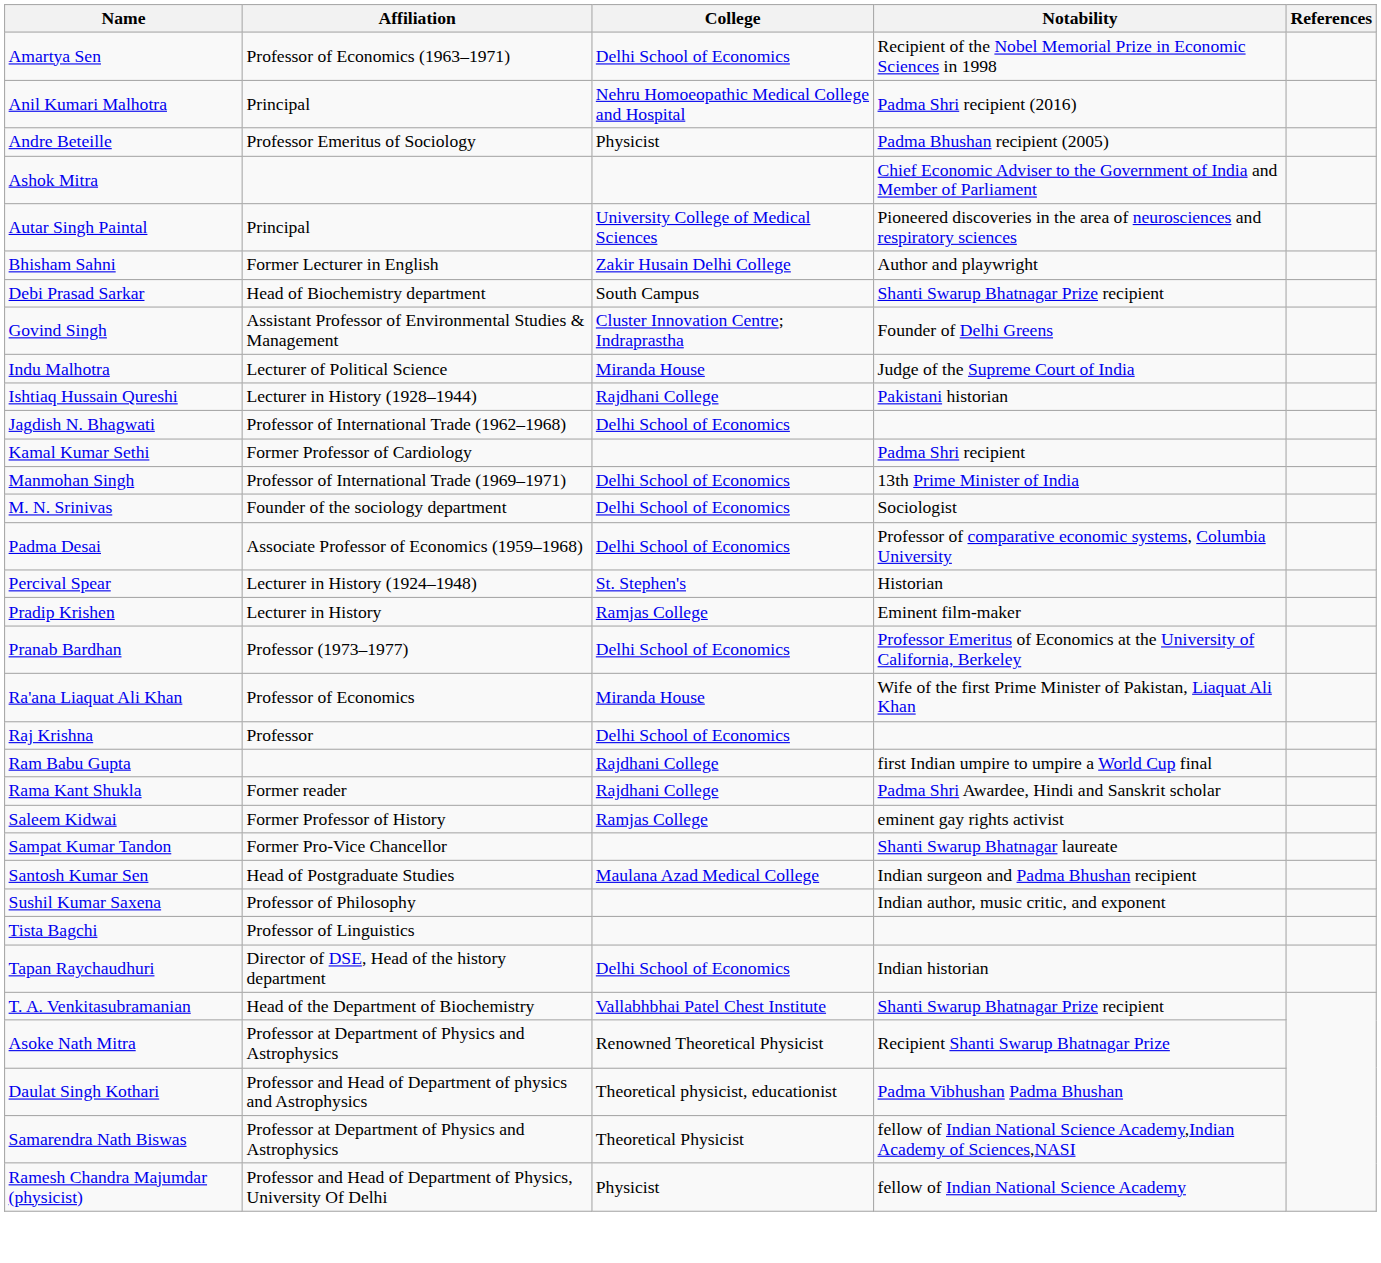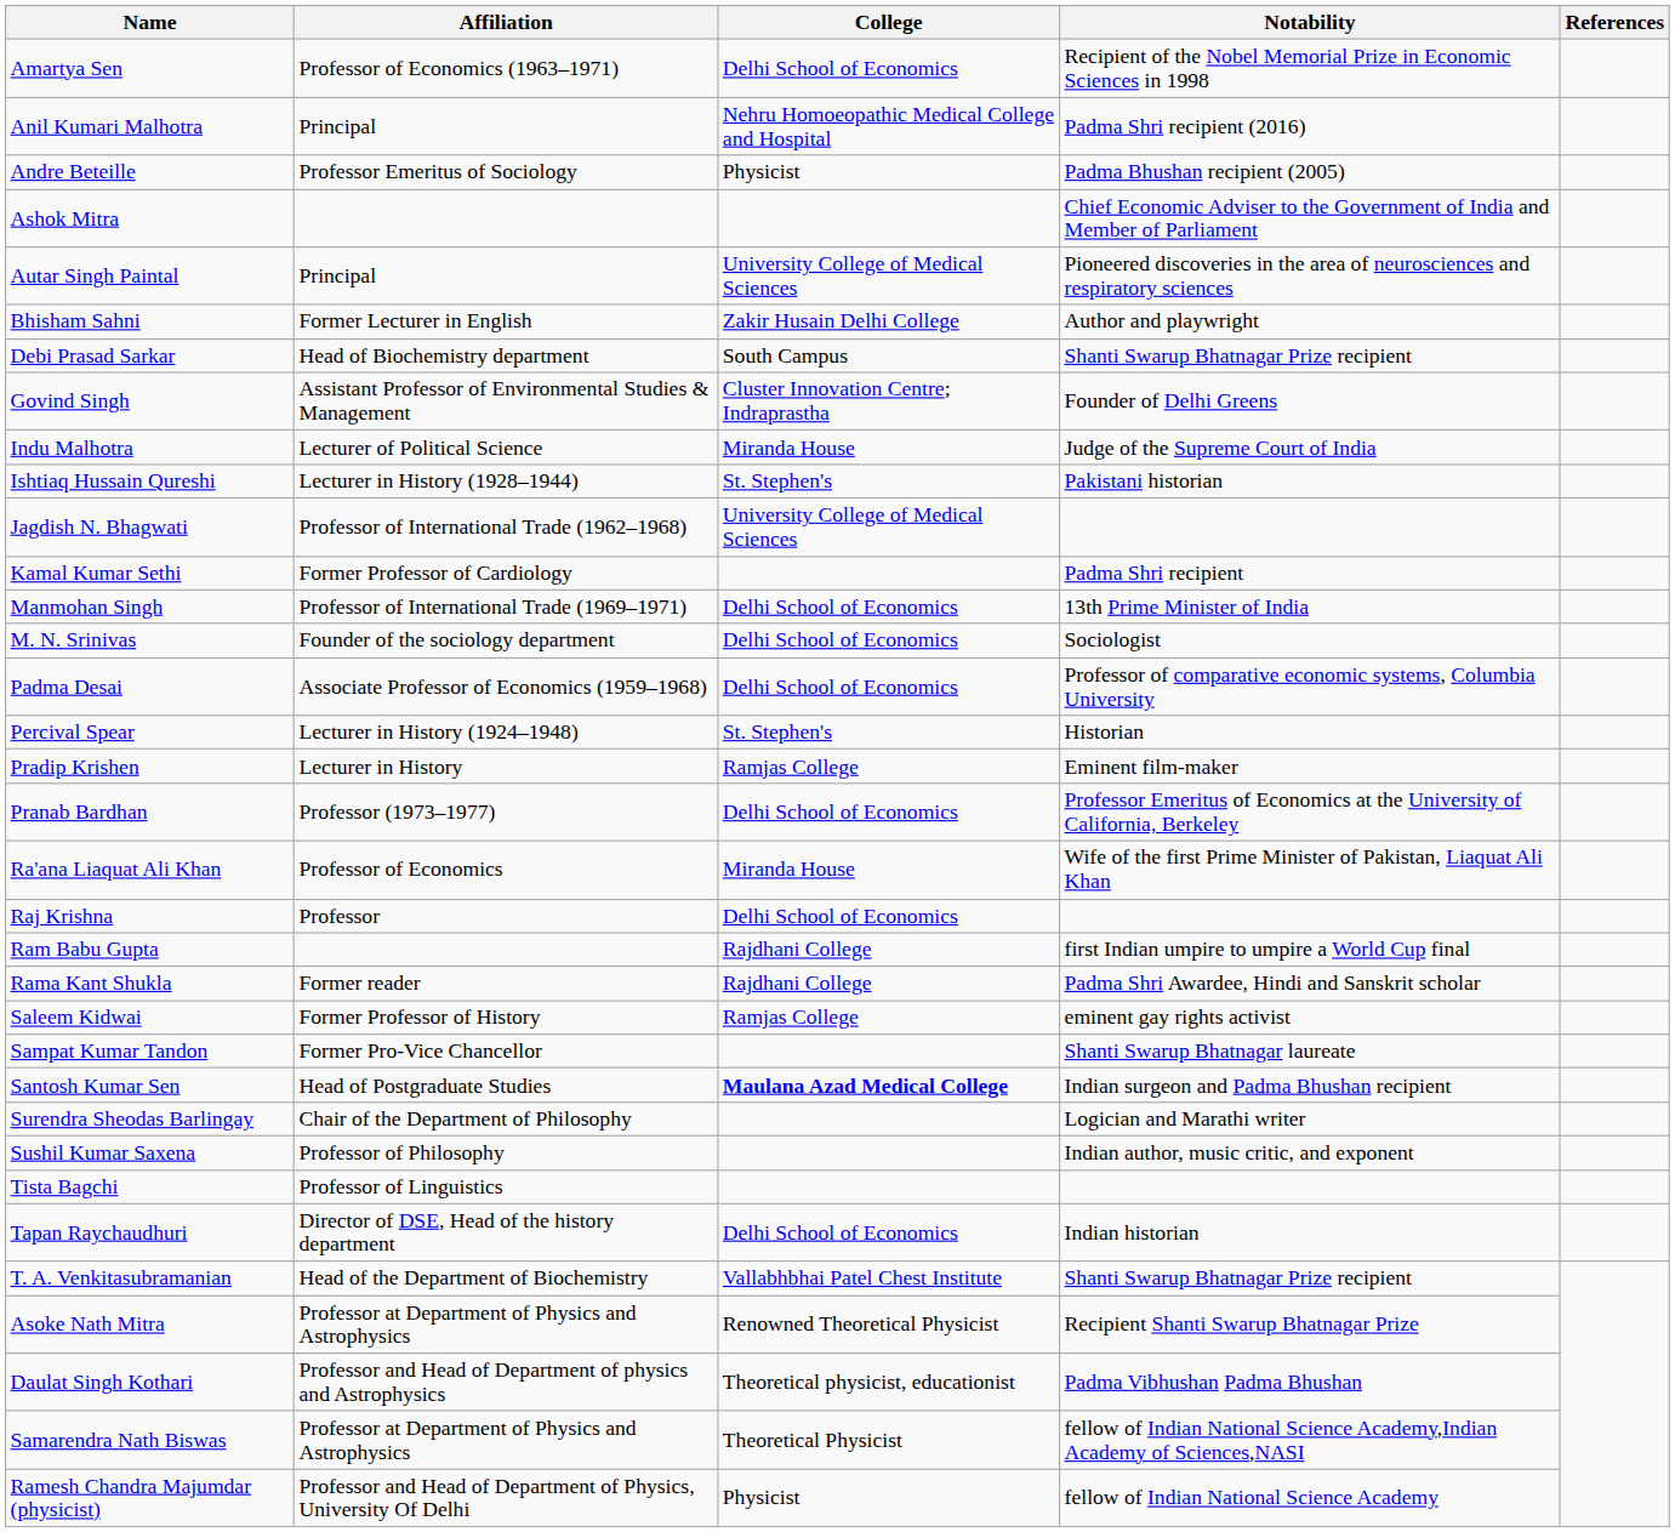 <table class="wikitable sortable">
 <tr>
 <th>Name</th>
 <th class="unsortable">Affiliation</th>
 <th>College</th>
 <th class="unsortable">Notability</th>
 <th class="unsortable">References</th>
 </tr>
 <tr>
 <td><a href='#'>Amartya Sen</a></td>
 <td>Professor of Economics (1963–1971)</td>
 <td><a href='#'>Delhi School of Economics</a></td>
 <td>Recipient of the <a href='#'>Nobel Memorial Prize in Economic Sciences</a> in 1998</td>
 <td></td>
 </tr>
 <tr>
 <td><a href='#'>Anil Kumari Malhotra</a></td>
 <td>Principal</td>
 <td><a href='#'>Nehru Homoeopathic Medical College and Hospital</a></td>
 <td><a href='#'>Padma Shri</a> recipient (2016)</td>
 <td></td>
 </tr>
 <tr>
 <td><a href='#'>Andre Beteille</a></td>
 <td>Professor Emeritus of Sociology</td>
 <td>Physicist</td>
 <td><a href='#'>Padma Bhushan</a> recipient (2005)</td>
 <td></td>
 </tr>
 <tr>
 <td><a href='#'>Ashok Mitra</a></td>
 <td></td>
 <td></td>
 <td><a href='#'>Chief Economic Adviser to the Government of India</a> and <a href='#'>Member of Parliament</a></td>
 <td></td>
 </tr>
 <tr>
 <td><a href='#'>Autar Singh Paintal</a></td>
 <td>Principal</td>
 <td><a href='#'>University College of Medical Sciences</a></td>
 <td>Pioneered discoveries in the area of <a href='#'>neurosciences</a> and <a href='#'>respiratory sciences</a></td>
 <td></td>
 </tr>
 <tr>
 <td><a href='#'>Bhisham Sahni</a></td>
 <td>Former Lecturer in English</td>
 <td><a href='#'>Zakir Husain Delhi College</a></td>
 <td>Author and playwright</td>
 <td></td>
 </tr>
 <tr>
 <td><a href='#'>Debi Prasad Sarkar</a></td>
 <td>Head of Biochemistry department</td>
 <td>South Campus</td>
 <td><a href='#'>Shanti Swarup Bhatnagar Prize</a> recipient</td>
 <td></td>
 </tr>
 <tr>
 <td><a href='#'>Govind Singh</a></td>
 <td>Assistant Professor of Environmental Studies & Management</td>
 <td><a href='#'>Cluster Innovation Centre</a>;<br><a href='#'>Indraprastha</a></td>
 <td>Founder of <a href='#'>Delhi Greens</a></td>
 <td></td>
 </tr>
 <tr>
 <td><a href='#'>Indu Malhotra</a></td>
 <td>Lecturer of Political Science</td>
 <td><a href='#'>Miranda House</a></td>
 <td>Judge of the <a href='#'>Supreme Court of India</a></td>
 <td></td>
 </tr>
 <tr>
 <td><a href='#'>Ishtiaq Hussain Qureshi</a></td>
 <td>Lecturer in History (1928–1944)</td>
-<td><a href='#'>Rajdhani College</a></td>
+<td><a href='#'>St. Stephen's</a></td>
 <td><a href='#'>Pakistani</a> historian</td>
 <td></td>
 </tr>
 <tr>
 <td><a href='#'>Jagdish N. Bhagwati</a></td>
 <td>Professor of International Trade (1962–1968)</td>
-<td><a href='#'>Delhi School of Economics</a></td>
+<td><a href='#'>University College of Medical Sciences</a></td>
 <td></td>
 <td></td>
 </tr>
 <tr>
 <td><a href='#'>Kamal Kumar Sethi</a></td>
 <td>Former Professor of Cardiology</td>
 <td></td>
 <td><a href='#'>Padma Shri</a> recipient</td>
 <td></td>
 </tr>
 <tr>
 <td><a href='#'>Manmohan Singh</a></td>
 <td>Professor of International Trade (1969–1971)</td>
 <td><a href='#'>Delhi School of Economics</a></td>
 <td>13th <a href='#'>Prime Minister of India</a></td>
 <td></td>
 </tr>
 <tr>
 <td><a href='#'>M. N. Srinivas</a></td>
 <td>Founder of the sociology department</td>
 <td><a href='#'>Delhi School of Economics</a></td>
 <td>Sociologist</td>
 <td></td>
 </tr>
 <tr>
 <td><a href='#'>Padma Desai</a></td>
 <td>Associate Professor of Economics (1959–1968)</td>
 <td><a href='#'>Delhi School of Economics</a></td>
 <td>Professor of <a href='#'>comparative economic systems</a>, <a href='#'>Columbia University</a></td>
 <td></td>
 </tr>
 <tr>
 <td><a href='#'>Percival Spear</a></td>
 <td>Lecturer in History (1924–1948)</td>
 <td><a href='#'>St. Stephen's</a></td>
 <td>Historian</td>
 <td></td>
 </tr>
 <tr>
 <td><a href='#'>Pradip Krishen</a></td>
 <td>Lecturer in History</td>
 <td><a href='#'>Ramjas College</a></td>
 <td>Eminent film-maker</td>
 <td></td>
 </tr>
 <tr>
 <td><a href='#'>Pranab Bardhan</a></td>
 <td>Professor (1973–1977)</td>
 <td><a href='#'>Delhi School of Economics</a></td>
 <td><a href='#'>Professor Emeritus</a> of Economics at the <a href='#'>University of California, Berkeley</a></td>
 <td></td>
 </tr>
 <tr>
 <td><a href='#'>Ra'ana Liaquat Ali Khan</a></td>
 <td>Professor of Economics</td>
 <td><a href='#'>Miranda House</a></td>
 <td>Wife of the first Prime Minister of Pakistan, <a href='#'>Liaquat Ali Khan</a></td>
 <td></td>
 </tr>
 <tr>
 <td><a href='#'>Raj Krishna</a></td>
 <td>Professor</td>
 <td><a href='#'>Delhi School of Economics</a></td>
 <td></td>
 <td></td>
 </tr>
 <tr>
 <td><a href='#'>Ram Babu Gupta</a></td>
 <td></td>
 <td><a href='#'>Rajdhani College</a></td>
 <td>first Indian umpire to umpire a <a href='#'>World Cup</a> final</td>
 <td></td>
 </tr>
 <tr>
 <td><a href='#'>Rama Kant Shukla</a></td>
 <td>Former reader</td>
 <td><a href='#'>Rajdhani College</a></td>
 <td><a href='#'>Padma Shri</a> Awardee, Hindi and Sanskrit scholar</td>
 <td></td>
 </tr>
 <tr>
 <td><a href='#'>Saleem Kidwai</a></td>
 <td>Former Professor of History</td>
 <td><a href='#'>Ramjas College</a></td>
 <td>eminent gay rights activist</td>
 <td></td>
 </tr>
 <tr>
 <td><a href='#'>Sampat Kumar Tandon</a></td>
 <td>Former Pro-Vice Chancellor</td>
 <td></td>
 <td><a href='#'>Shanti Swarup Bhatnagar</a> laureate</td>
 <td></td>
 </tr>
 <tr>
 <td><a href='#'>Santosh Kumar Sen</a></td>
 <td>Head of Postgraduate Studies</td>
-<td><a href='#'>Maulana Azad Medical College</a></td>
+<td><strong><a href='#'>Maulana Azad Medical College</a></strong></td>
 <td>Indian surgeon and <a href='#'>Padma Bhushan</a> recipient</td>
+<td></td>
+</tr>
+<tr>
+<td><a href='#'>Surendra Sheodas Barlingay</a></td>
+<td>Chair of the Department of Philosophy</td>
+<td></td>
+<td>Logician and Marathi writer</td>
 <td></td>
 </tr>
 <tr>
 <td><a href='#'>Sushil Kumar Saxena</a></td>
 <td>Professor of Philosophy</td>
 <td></td>
 <td>Indian author, music critic, and exponent</td>
 <td></td>
 </tr>
 <tr>
 <td><a href='#'>Tista Bagchi</a></td>
 <td>Professor of Linguistics</td>
 <td></td>
 <td></td>
 <td></td>
 </tr>
 <tr>
 <td><a href='#'>Tapan Raychaudhuri</a></td>
 <td>Director of <a href='#'>DSE</a>, Head of the history department</td>
 <td><a href='#'>Delhi School of Economics</a></td>
 <td>Indian historian</td>
 <td></td>
 </tr>
 <tr>
 <td><a href='#'>T. A. Venkitasubramanian</a></td>
 <td>Head of the Department of Biochemistry</td>
 <td><a href='#'>Vallabhbhai Patel Chest Institute</a></td>
 <td><a href='#'>Shanti Swarup Bhatnagar Prize</a> recipient</td>
 </tr>
 <tr>
 <td><a href='#'>Asoke Nath Mitra</a></td>
 <td>Professor at Department of Physics and Astrophysics</td>
 <td>Renowned Theoretical Physicist</td>
 <td>Recipient <a href='#'>Shanti Swarup Bhatnagar Prize</a></td>
 </tr>
 <tr>
 <td><a href='#'>Daulat Singh Kothari</a></td>
 <td>Professor and Head of Department of physics and Astrophysics</td>
 <td>Theoretical physicist, educationist</td>
 <td><a href='#'>Padma Vibhushan</a> <a href='#'>Padma Bhushan</a></td>
 </tr>
 <tr>
 <td><a href='#'>Samarendra Nath Biswas</a></td>
 <td>Professor at Department of Physics and Astrophysics</td>
 <td>Theoretical Physicist</td>
 <td>fellow of <a href='#'>Indian National Science Academy</a>,<a href='#'>Indian Academy of Sciences</a>,<a href='#'>NASI</a></td>
 </tr>
 <tr>
 <td><a href='#'>Ramesh Chandra Majumdar (physicist)</a></td>
 <td>Professor and Head of Department of Physics, University Of Delhi</td>
 <td>Physicist</td>
 <td>fellow of <a href='#'>Indian National Science Academy</a></td>
 </tr>
 </table>
